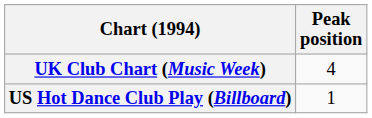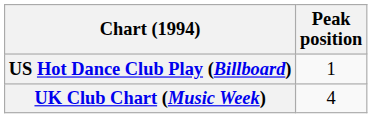 <table class="wikitable plainrowheaders" style="text-align:center">
 <tr>
 <th>Chart (1994)</th>
 <th>Peak<br>position</th>
 </tr>
 <tr>
+<th scope="row">US <a href='#'>Hot Dance Club Play</a> (<em><a href='#'>Billboard</a></em>)</th>
+<td>1</td>
+</tr>
+<tr>
 <th scope="row"><a href='#'>UK Club Chart</a> (<em><a href='#'>Music Week</a></em>)</th>
 <td>4</td>
 </tr>
-<tr>
-<th scope="row">US <a href='#'>Hot Dance Club Play</a> (<em><a href='#'>Billboard</a></em>)</th>
-<td>1</td>
-</tr>
 </table>
